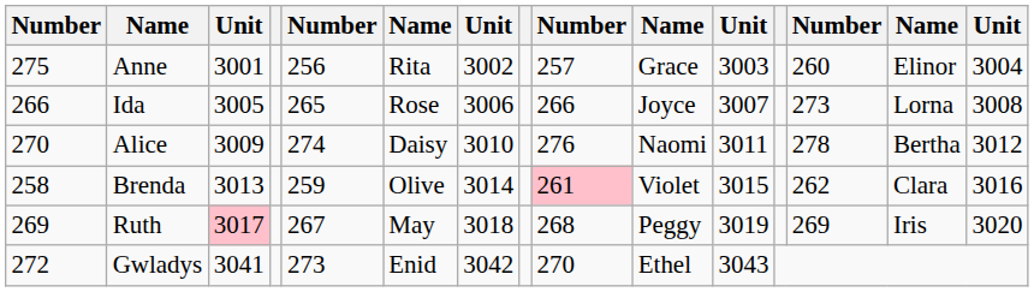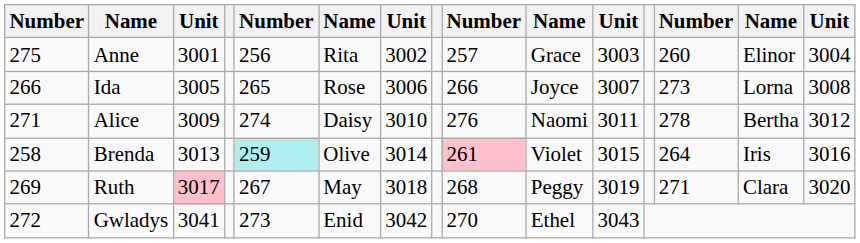 <table class="wikitable">
 <tr>
 <th>Number</th>
 <th>Name</th>
 <th>Unit</th>
 <th></th>
 <th>Number</th>
 <th>Name</th>
 <th>Unit</th>
 <th></th>
 <th>Number</th>
 <th>Name</th>
 <th>Unit</th>
 <th></th>
 <th>Number</th>
 <th>Name</th>
 <th>Unit</th>
 </tr>
 <tr>
 <td>275</td>
 <td>Anne</td>
 <td>3001</td>
 <td></td>
 <td>256</td>
 <td>Rita</td>
 <td>3002</td>
 <td></td>
 <td>257</td>
 <td>Grace</td>
 <td>3003</td>
 <td></td>
 <td>260</td>
 <td>Elinor</td>
 <td>3004</td>
 </tr>
 <tr>
 <td>266</td>
 <td>Ida</td>
 <td>3005</td>
 <td></td>
 <td>265</td>
 <td>Rose</td>
 <td>3006</td>
 <td></td>
 <td>266</td>
 <td>Joyce</td>
 <td>3007</td>
 <td></td>
 <td>273</td>
 <td>Lorna</td>
 <td>3008</td>
 </tr>
 <tr>
-<td>270</td>
+<td>271</td>
 <td>Alice</td>
 <td>3009</td>
 <td></td>
 <td>274</td>
 <td>Daisy</td>
 <td>3010</td>
 <td></td>
 <td>276</td>
 <td>Naomi</td>
 <td>3011</td>
 <td></td>
 <td>278</td>
 <td>Bertha</td>
 <td>3012</td>
 </tr>
 <tr>
 <td>258</td>
 <td>Brenda</td>
 <td>3013</td>
 <td></td>
-<td>259</td>
+<td style="background: paleturquoise;">259</td>
 <td>Olive</td>
 <td>3014</td>
 <td></td>
 <td style="background: pink;">261</td>
 <td>Violet</td>
 <td>3015</td>
 <td></td>
-<td>262</td>
-<td>Clara</td>
+<td>264</td>
+<td>Iris</td>
 <td>3016</td>
 </tr>
 <tr>
 <td>269</td>
 <td>Ruth</td>
 <td style="background: pink;">3017</td>
 <td></td>
 <td>267</td>
 <td>May</td>
 <td>3018</td>
 <td></td>
 <td>268</td>
 <td>Peggy</td>
 <td>3019</td>
 <td></td>
-<td>269</td>
-<td>Iris</td>
+<td>271</td>
+<td>Clara</td>
 <td>3020</td>
 </tr>
 <tr>
 <td>272</td>
 <td>Gwladys</td>
 <td>3041</td>
 <td></td>
 <td>273</td>
 <td>Enid</td>
 <td>3042</td>
 <td></td>
 <td>270</td>
 <td>Ethel</td>
 <td>3043</td>
 </tr>
 </table>
